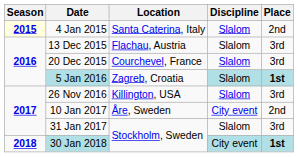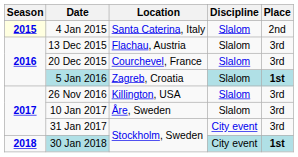 <table class="wikitable" style="text-align:center; font-size:95%;">
 <tr>
 <th>Season</th>
 <th>Date</th>
 <th>Location</th>
 <th>Discipline</th>
 <th>Place</th>
 </tr>
 <tr>
 <td style="background: lightyellow;"><strong><a href='#'>2015</a></strong></td>
 <td align=right>4 Jan 2015</td>
 <td align=left> <a href='#'>Santa Caterina</a>, Italy</td>
 <td><a href='#'>Slalom</a></td>
 <td>2nd</td>
 </tr>
 <tr>
 <td rowspan=3><strong><a href='#'>2016</a></strong></td>
 <td align=right>13 Dec 2015</td>
 <td align=left> <a href='#'>Flachau</a>, Austria</td>
 <td>Slalom</td>
 <td>3rd</td>
 </tr>
 <tr>
 <td align=right>20 Dec 2015</td>
 <td align=left> <a href='#'>Courchevel</a>, France</td>
 <td><a href='#'>Slalom</a></td>
 <td>3rd</td>
 </tr>
 <tr>
 <td align=right bgcolor="#BOEOE6">5 Jan 2016</td>
 <td align=left> <a href='#'>Zagreb</a>, Croatia</td>
 <td bgcolor="#BOEOE6">Slalom</td>
 <td bgcolor="#BOEOE6"><strong>1st</strong></td>
 </tr>
 <tr>
 <td rowspan=3><strong><a href='#'>2017</a></strong></td>
 <td align=right>26 Nov 2016</td>
 <td align=left> <a href='#'>Killington</a>, USA</td>
 <td><a href='#'>Slalom</a></td>
 <td>3rd</td>
 </tr>
 <tr>
 <td align=right>10 Jan 2017</td>
 <td align=left> <a href='#'>Åre</a>, Sweden</td>
-<td><a href='#'>City event</a></td>
-<td>2nd</td>
+<td>Slalom</td>
+<td>3rd</td>
 </tr>
 <tr>
 <td align=right>31 Jan 2017</td>
 <td align=left rowspan=2> <a href='#'>Stockholm</a>, Sweden</td>
-<td>Slalom</td>
+<td><a href='#'>City event</a></td>
 <td>3rd</td>
 </tr>
 <tr>
 <td><strong><a href='#'>2018</a></strong></td>
 <td align=right bgcolor="#BOEOE6">30 Jan 2018</td>
 <td bgcolor="#BOEOE6">City event</td>
 <td bgcolor="#BOEOE6"><strong>1st</strong></td>
 </tr>
 </table>
